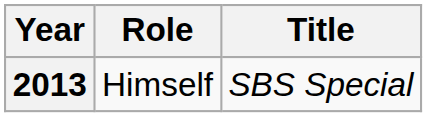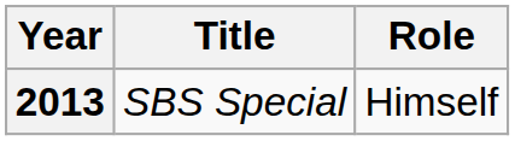 <table class="wikitable sortable plainrowheaders">
 <tr>
 <th>Year</th>
+<th>Title</th>
 <th>Role</th>
-<th>Title</th>
 </tr>
 <tr>
 <th scope="row">2013</th>
+<td><em>SBS Special</em></td>
 <td>Himself</td>
-<td><em>SBS Special</em></td>
 </tr>
 </table>
